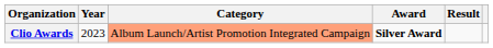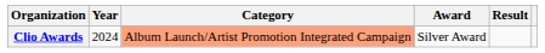 <table class="wikitable sortable plainrowheaders" style="margin: 1em auto;">
 <tr>
 <th scope="col">Organization</th>
 <th scope="col">Year</th>
 <th scope="col">Category</th>
 <th scope="col">Award</th>
 <th scope="col">Result</th>
 <th scope="col" class="unsortable"></th>
 </tr>
 <tr>
 <th scope="row"><a href='#'>Clio Awards</a></th>
-<td>2023</td>
+<td>2024</td>
 <td style="background: lightsalmon; text-align:left;">Album Launch/Artist Promotion Integrated Campaign</td>
-<td><strong>Silver Award</strong></td>
+<td>Silver Award</td>
 <td></td>
 <td align="center"></td>
 </tr>
 </table>
